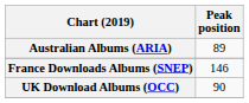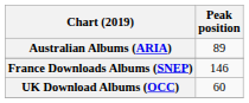 <table class="wikitable sortable plainrowheaders" style="text-align:center">
 <tr>
 <th scope="col">Chart (2019)</th>
 <th scope="col">Peak<br>position</th>
 </tr>
 <tr>
 <th scope="row">Australian Albums (<a href='#'>ARIA</a>)</th>
 <td>89</td>
 </tr>
 <tr>
 </tr>
 <tr>
 <th scope="row">France Downloads Albums (<a href='#'>SNEP</a>)</th>
 <td>146</td>
 </tr>
 <tr>
 <th scope="row">UK Download Albums (<a href='#'>OCC</a>)</th>
-<td>90</td>
+<td>60</td>
 </tr>
 <tr>
 </tr>
 </table>
